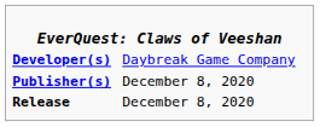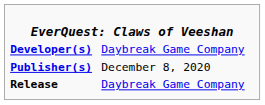 <table class="infobox" style="float:right; width:264px; font-size:90%;">
 <tr>
 <td colspan=2 style="font-size:110%; text-align:center;"><br><strong><em>EverQuest: Claws of Veeshan</em></strong><br></td>
 </tr>
 <tr>
 <td><strong><a href='#'>Developer(s)</a></strong></td>
 <td><a href='#'>Daybreak Game Company</a></td>
 </tr>
 <tr>
 <td><strong><a href='#'>Publisher(s)</a></strong></td>
 <td>December 8, 2020</td>
 </tr>
 <tr>
 <td><strong>Release</strong></td>
-<td>December 8, 2020</td>
+<td><a href='#'>Daybreak Game Company</a></td>
 </tr>
 <tr>
 </tr>
 </table>
